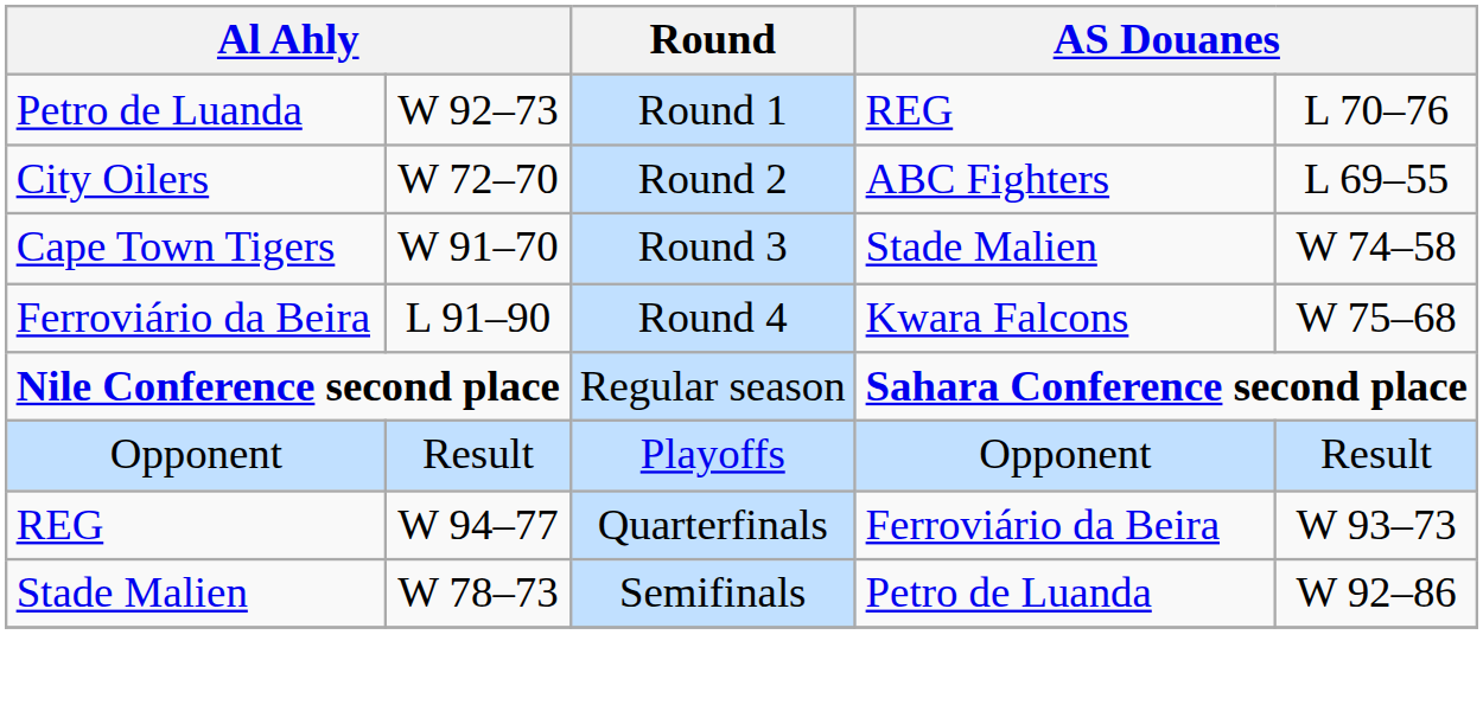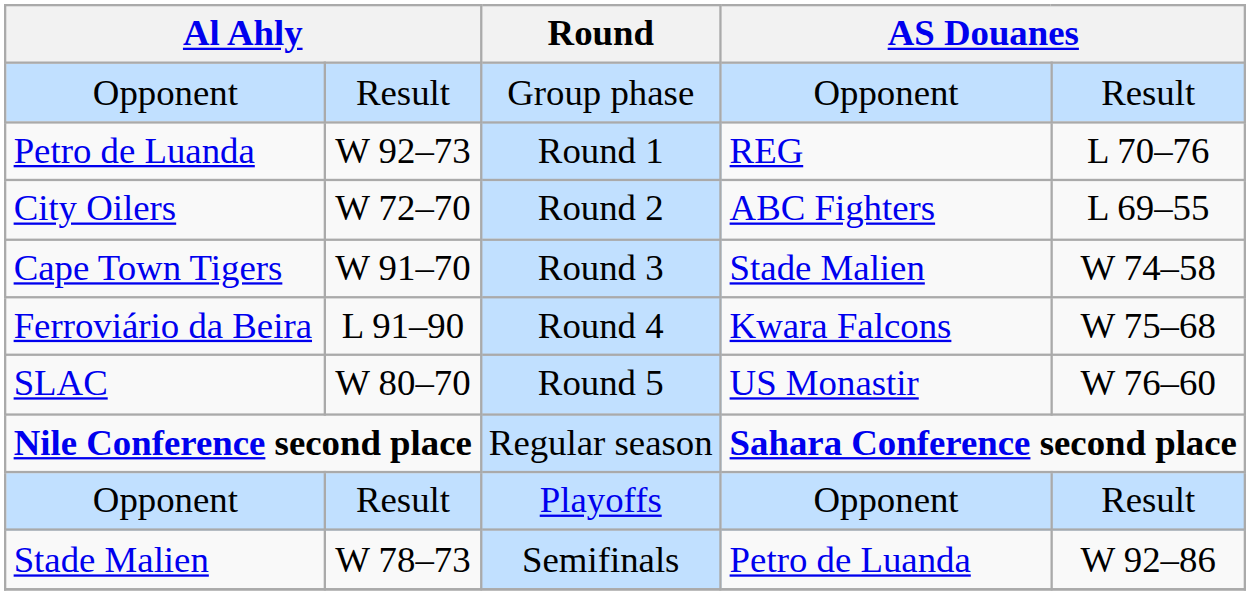 <table class="wikitable" style="text-align:center">
 <tr>
 <th colspan="2"><a href='#'>Al Ahly</a></th>
 <th>Round</th>
 <th colspan="2"><a href='#'>AS Douanes</a></th>
+</tr>
+<tr style="background:#C1E0FF">
+<td>Opponent</td>
+<td colspan="1">Result</td>
+<td>Group phase</td>
+<td>Opponent</td>
+<td colspan="1">Result</td>
 </tr>
 <tr>
 <td style="text-align:left"> <a href='#'>Petro de Luanda</a></td>
 <td>W 92–73</td>
 <td style="background:#C1E0FF">Round 1</td>
 <td style="text-align:left"> <a href='#'>REG</a></td>
 <td>L 70–76</td>
 </tr>
 <tr>
 <td style="text-align:left"> <a href='#'>City Oilers</a></td>
 <td>W 72–70</td>
 <td style="background:#C1E0FF">Round 2</td>
 <td style="text-align:left"> <a href='#'>ABC Fighters</a></td>
 <td>L 69–55</td>
 </tr>
 <tr>
 <td style="text-align:left"> <a href='#'>Cape Town Tigers</a></td>
 <td>W 91–70</td>
 <td style="background:#C1E0FF">Round 3</td>
 <td style="text-align:left"> <a href='#'>Stade Malien</a></td>
 <td>W 74–58</td>
 </tr>
 <tr>
 <td style="text-align:left"> <a href='#'>Ferroviário da Beira</a></td>
 <td>L 91–90</td>
 <td style="background:#C1E0FF">Round 4</td>
 <td style="text-align:left"> <a href='#'>Kwara Falcons</a></td>
 <td>W 75–68</td>
 </tr>
 <tr>
+<td style="text-align:left"> <a href='#'>SLAC</a></td>
+<td>W 80–70</td>
+<td style="background:#C1E0FF">Round 5</td>
+<td style="text-align:left"> <a href='#'>US Monastir</a></td>
+<td>W 76–60</td>
+</tr>
+<tr>
 <td colspan="2" style="vertical-align:top"><strong><a href='#'>Nile Conference</a> second place</strong></td>
 <td style="background:#C1E0FF">Regular season</td>
 <td colspan="2" style="vertical-align:top"><strong><a href='#'>Sahara Conference</a> second place</strong></td>
 </tr>
 <tr style="background:#C1E0FF">
 <td>Opponent</td>
 <td>Result</td>
 <td><a href='#'>Playoffs</a></td>
 <td>Opponent</td>
 <td>Result</td>
 </tr>
 <tr>
-<td style="text-align:left"> <a href='#'>REG</a></td>
-<td>W 94–77</td>
-<td style="background:#C1E0FF">Quarterfinals</td>
-<td style="text-align:left"> <a href='#'>Ferroviário da Beira</a></td>
-<td>W 93–73</td>
-</tr>
-<tr>
 <td style="text-align:left"> <a href='#'>Stade Malien</a></td>
 <td>W 78–73</td>
 <td style="background:#C1E0FF">Semifinals</td>
 <td style="text-align:left"> <a href='#'>Petro de Luanda</a></td>
 <td>W 92–86</td>
 </tr>
 <tr>
 </tr>
 </table>
